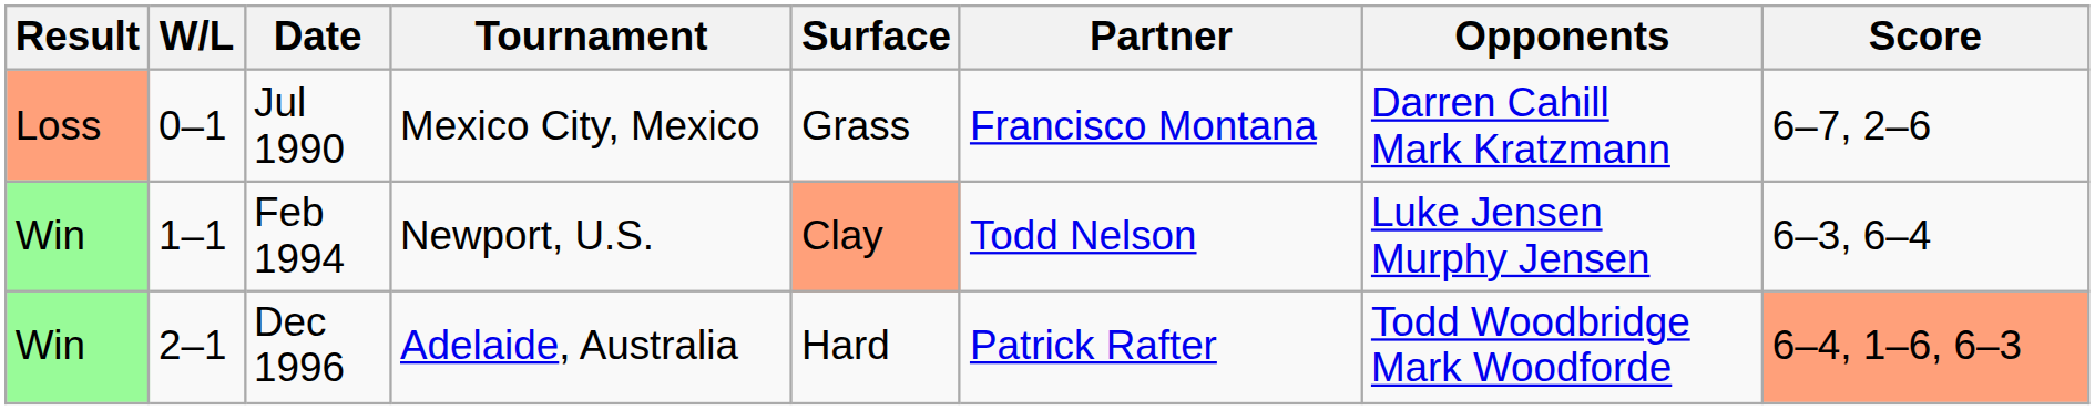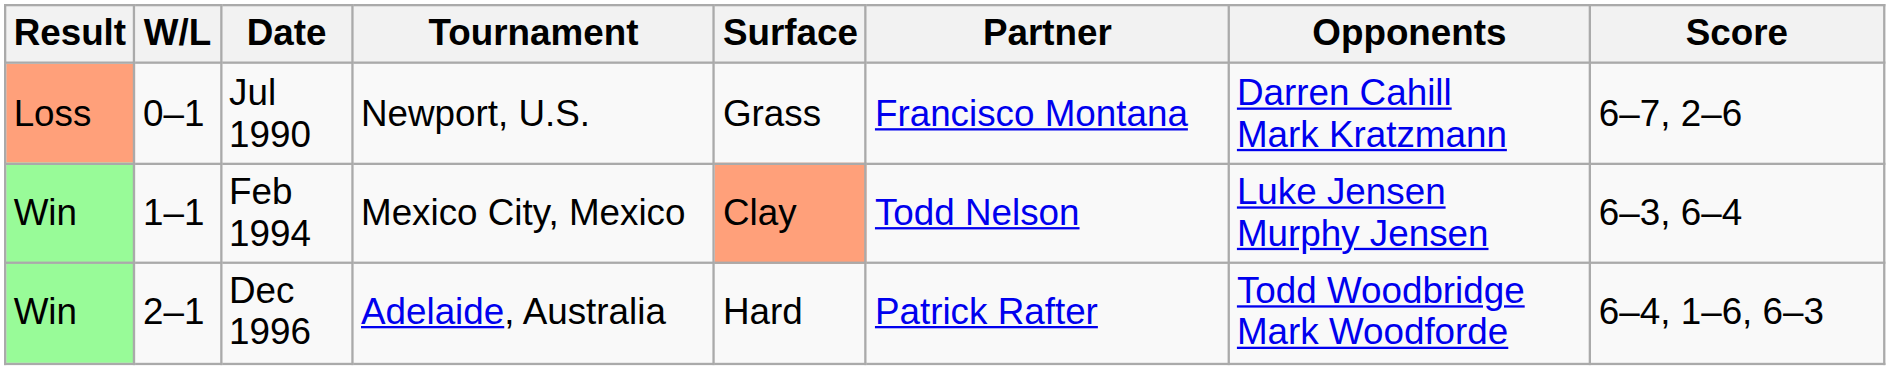 <table class="sortable wikitable">
 <tr>
 <th>Result</th>
 <th style="width:30px" class="unsortable">W/L</th>
 <th style="width:50px">Date</th>
 <th style="width:150px">Tournament</th>
 <th style="width:50px">Surface</th>
 <th style="width:150px">Partner</th>
 <th style="width:150px">Opponents</th>
 <th style="width:120px" class="unsortable">Score</th>
 </tr>
 <tr>
 <td style="background:#ffa07a;">Loss</td>
 <td>0–1</td>
 <td>Jul 1990</td>
-<td>Mexico City, Mexico</td>
+<td>Newport, U.S.</td>
 <td>Grass</td>
 <td> <a href='#'>Francisco Montana</a></td>
 <td> <a href='#'>Darren Cahill</a> <br>  <a href='#'>Mark Kratzmann</a></td>
 <td>6–7, 2–6</td>
 </tr>
 <tr>
 <td style="background:#98fb98;">Win</td>
 <td>1–1</td>
 <td>Feb 1994</td>
-<td>Newport, U.S.</td>
+<td>Mexico City, Mexico</td>
 <td style="background: lightsalmon;">Clay</td>
 <td> <a href='#'>Todd Nelson</a></td>
 <td> <a href='#'>Luke Jensen</a><br> <a href='#'>Murphy Jensen</a></td>
 <td>6–3, 6–4</td>
 </tr>
 <tr>
 <td style="background:#98fb98;">Win</td>
 <td>2–1</td>
 <td>Dec 1996</td>
 <td><a href='#'>Adelaide</a>, Australia</td>
 <td>Hard</td>
 <td> <a href='#'>Patrick Rafter</a></td>
 <td> <a href='#'>Todd Woodbridge</a><br> <a href='#'>Mark Woodforde</a></td>
-<td style="background: lightsalmon;">6–4, 1–6, 6–3</td>
+<td>6–4, 1–6, 6–3</td>
 </tr>
 </table>
